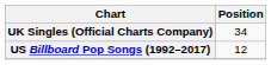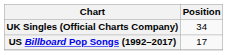 <table class="wikitable plainrowheaders">
 <tr>
 <th scope="col">Chart</th>
 <th scope="col">Position</th>
 </tr>
 <tr>
 <th scope="row">UK Singles (Official Charts Company)</th>
 <td align="center">34</td>
 </tr>
 <tr>
 <th scope="row">US <a href='#'><em>Billboard</em> Pop Songs</a> (1992–2017)</th>
-<td align="center">12</td>
+<td align="center">17</td>
 </tr>
 <tr>
 </tr>
 </table>
